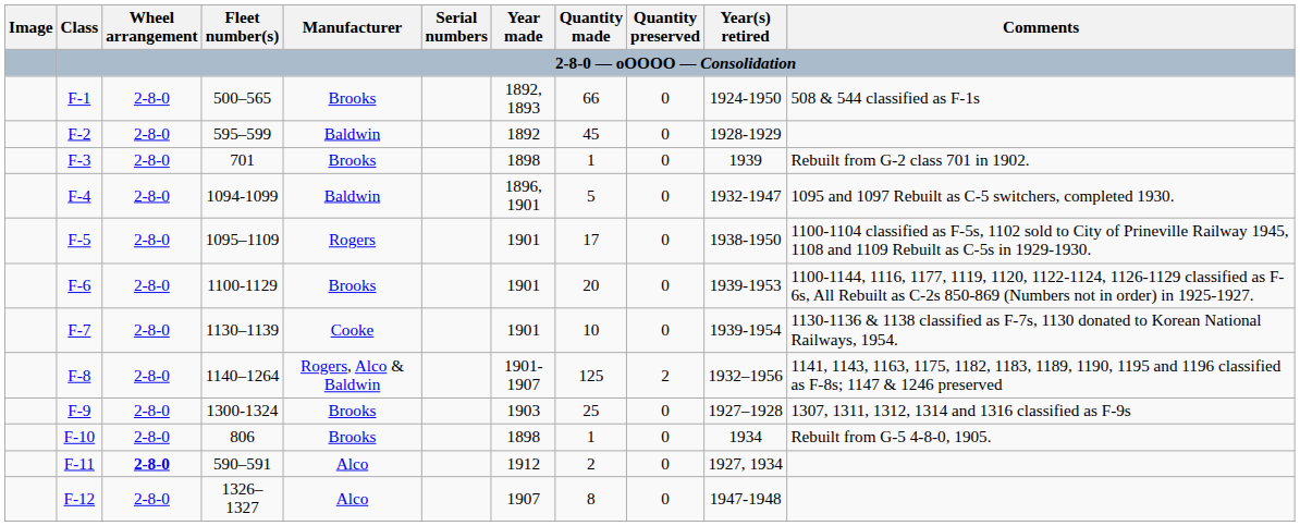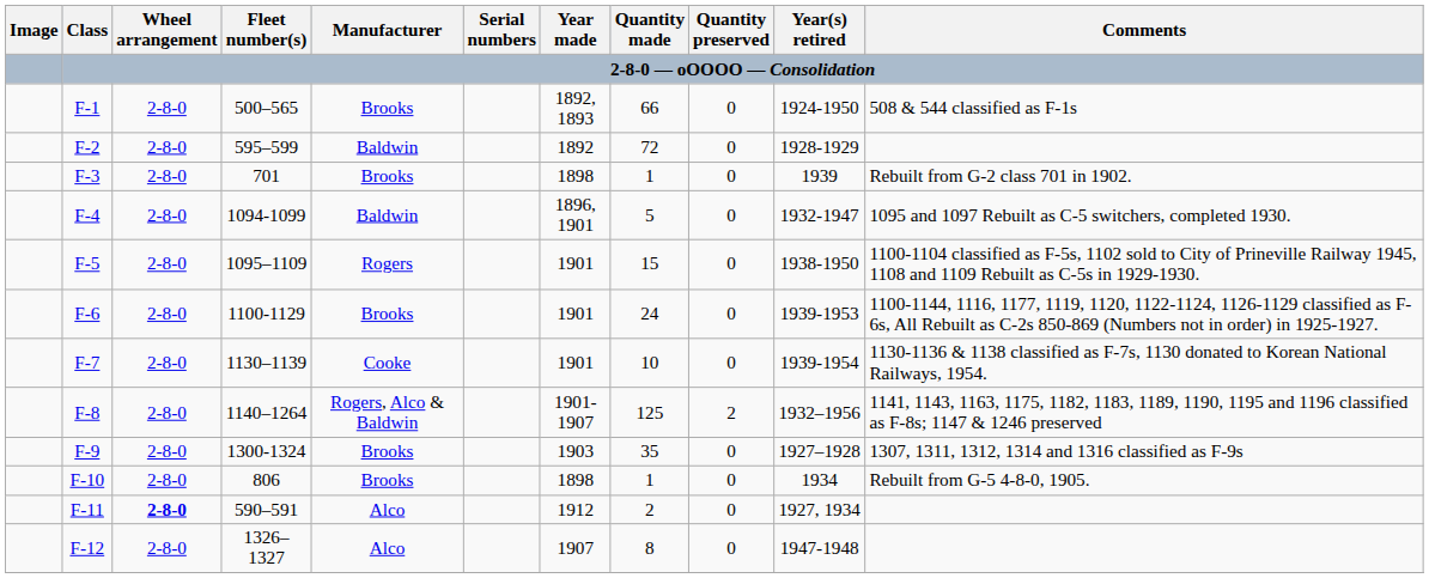 <table class="wikitable" style="text-align:center">
 <tr style="background:#AABBCC; font-weight:bold">
 <th>Image</th>
 <th>Class</th>
 <th>Wheel<br>arrangement</th>
 <th>Fleet<br>number(s)</th>
 <th>Manufacturer</th>
 <th>Serial<br>numbers</th>
 <th>Year made</th>
 <th>Quantity<br>made</th>
 <th>Quantity<br>preserved</th>
 <th>Year(s) retired</th>
 <th>Comments</th>
 </tr>
 <tr style="background:#AABBCC; font-weight:bold">
 <td></td>
 <td colspan="10">2-8-0 — oOOOO — <em>Consolidation</em></td>
 </tr>
 <tr>
 <td></td>
 <td><a href='#'>F-1</a></td>
 <td><a href='#'>2-8-0</a></td>
 <td>500–565</td>
 <td><a href='#'>Brooks</a></td>
 <td></td>
 <td>1892, 1893</td>
 <td>66</td>
 <td>0</td>
 <td>1924-1950</td>
 <td align=left>508 & 544 classified as F-1s</td>
 </tr>
 <tr>
 <td></td>
 <td><a href='#'>F-2</a></td>
 <td><a href='#'>2-8-0</a></td>
 <td>595–599</td>
 <td><a href='#'>Baldwin</a></td>
 <td></td>
 <td>1892</td>
-<td>45</td>
+<td>72</td>
 <td>0</td>
 <td>1928-1929</td>
 <td align=left></td>
 </tr>
 <tr>
 <td></td>
 <td><a href='#'>F-3</a></td>
 <td><a href='#'>2-8-0</a></td>
 <td>701</td>
 <td><a href='#'>Brooks</a></td>
 <td></td>
 <td>1898</td>
 <td>1</td>
 <td>0</td>
 <td>1939</td>
 <td align=left>Rebuilt from G-2 class 701 in 1902.</td>
 </tr>
 <tr>
 <td></td>
 <td><a href='#'>F-4</a></td>
 <td><a href='#'>2-8-0</a></td>
 <td>1094-1099</td>
 <td><a href='#'>Baldwin</a></td>
 <td></td>
 <td>1896, 1901</td>
 <td>5</td>
 <td>0</td>
 <td>1932-1947</td>
 <td align=left>1095 and 1097 Rebuilt as C-5 switchers, completed 1930.</td>
 </tr>
 <tr>
 <td></td>
 <td><a href='#'>F-5</a></td>
 <td><a href='#'>2-8-0</a></td>
 <td>1095–1109</td>
 <td><a href='#'>Rogers</a></td>
 <td></td>
 <td>1901</td>
-<td>17</td>
+<td>15</td>
 <td>0</td>
 <td>1938-1950</td>
 <td align=left>1100-1104 classified as F-5s, 1102 sold to City of Prineville Railway 1945, 1108 and 1109 Rebuilt as C-5s in 1929-1930.</td>
 </tr>
 <tr>
 <td></td>
 <td><a href='#'>F-6</a></td>
 <td><a href='#'>2-8-0</a></td>
 <td>1100-1129</td>
 <td><a href='#'>Brooks</a></td>
 <td></td>
 <td>1901</td>
-<td>20</td>
+<td>24</td>
 <td>0</td>
 <td>1939-1953</td>
 <td align=left>1100-1144, 1116, 1177, 1119, 1120, 1122-1124, 1126-1129 classified as F-6s, All Rebuilt as C-2s 850-869 (Numbers not in order) in 1925-1927.</td>
 </tr>
 <tr>
 <td></td>
 <td><a href='#'>F-7</a></td>
 <td><a href='#'>2-8-0</a></td>
 <td>1130–1139</td>
 <td><a href='#'>Cooke</a></td>
 <td></td>
 <td>1901</td>
 <td>10</td>
 <td>0</td>
 <td>1939-1954</td>
 <td align=left>1130-1136 & 1138 classified as F-7s, 1130 donated to Korean National Railways, 1954.</td>
 </tr>
 <tr>
 <td></td>
 <td><a href='#'>F-8</a></td>
 <td><a href='#'>2-8-0</a></td>
 <td>1140–1264</td>
 <td><a href='#'>Rogers</a>, <a href='#'>Alco</a> & <a href='#'>Baldwin</a></td>
 <td></td>
 <td>1901-1907</td>
 <td>125</td>
 <td>2</td>
 <td>1932–1956</td>
 <td align=left>1141, 1143, 1163, 1175, 1182, 1183, 1189, 1190, 1195 and 1196 classified as F-8s; 1147 & 1246 preserved</td>
 </tr>
 <tr>
 <td></td>
 <td><a href='#'>F-9</a></td>
 <td><a href='#'>2-8-0</a></td>
 <td>1300-1324</td>
 <td><a href='#'>Brooks</a></td>
 <td></td>
 <td>1903</td>
-<td>25</td>
+<td>35</td>
 <td>0</td>
 <td>1927–1928</td>
 <td align=left>1307, 1311, 1312, 1314 and 1316 classified as F-9s</td>
 </tr>
 <tr>
 <td></td>
 <td><a href='#'>F-10</a></td>
 <td><a href='#'>2-8-0</a></td>
 <td>806</td>
 <td><a href='#'>Brooks</a></td>
 <td></td>
 <td>1898</td>
 <td>1</td>
 <td>0</td>
 <td>1934</td>
 <td align=left>Rebuilt from G-5 4-8-0, 1905.</td>
 </tr>
 <tr>
 <td></td>
 <td><a href='#'>F-11</a></td>
 <td><strong><a href='#'>2-8-0</a></strong></td>
 <td>590–591</td>
 <td><a href='#'>Alco</a></td>
 <td></td>
 <td>1912</td>
 <td>2</td>
 <td>0</td>
 <td>1927, 1934</td>
 <td align=left></td>
 </tr>
 <tr>
 <td></td>
 <td><a href='#'>F-12</a></td>
 <td><a href='#'>2-8-0</a></td>
 <td>1326–1327</td>
 <td><a href='#'>Alco</a></td>
 <td></td>
 <td>1907</td>
 <td>8</td>
 <td>0</td>
 <td>1947-1948</td>
 <td align=left></td>
 </tr>
 <tr>
 </tr>
 </table>
